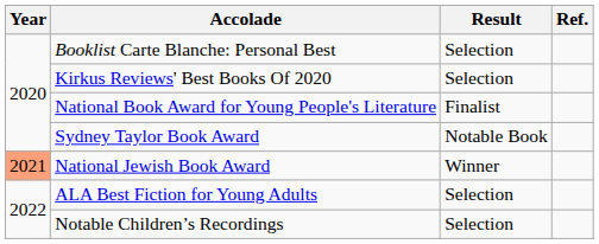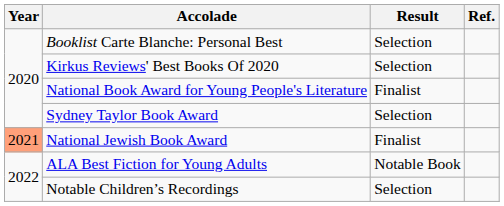 <table class="wikitable sortable mw-collapsible">
 <tr>
 <th>Year</th>
 <th>Accolade</th>
 <th>Result</th>
 <th>Ref.</th>
 </tr>
 <tr>
 <td rowspan="4">2020</td>
 <td><em>Booklist</em> Carte Blanche: Personal Best</td>
 <td>Selection</td>
 <td></td>
 </tr>
 <tr>
 <td><a href='#'>Kirkus Reviews</a>' Best Books Of 2020</td>
 <td>Selection</td>
 <td></td>
 </tr>
 <tr>
 <td><a href='#'>National Book Award for Young People's Literature</a></td>
 <td>Finalist</td>
 <td></td>
 </tr>
 <tr>
 <td><a href='#'>Sydney Taylor Book Award</a></td>
-<td>Notable Book</td>
+<td>Selection</td>
 <td></td>
 </tr>
 <tr>
 <td style="background: lightsalmon;">2021</td>
 <td><a href='#'>National Jewish Book Award</a></td>
-<td>Winner</td>
+<td>Finalist</td>
 <td></td>
 </tr>
 <tr>
 <td rowspan="2">2022</td>
 <td><a href='#'>ALA Best Fiction for Young Adults</a></td>
-<td>Selection</td>
+<td>Notable Book</td>
 <td></td>
 </tr>
 <tr>
 <td>Notable Children’s Recordings</td>
 <td>Selection</td>
 <td></td>
 </tr>
 </table>
